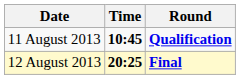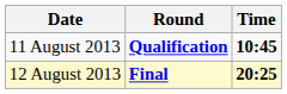 <table class="wikitable">
 <tr>
 <th>Date</th>
+<th>Round</th>
 <th>Time</th>
-<th>Round</th>
 </tr>
 <tr>
 <td>11 August 2013</td>
+<td><strong><a href='#'>Qualification</a></strong></td>
 <td><strong>10:45</strong></td>
-<td><strong><a href='#'>Qualification</a></strong></td>
 </tr>
 <tr style=background:lemonchiffon>
 <td>12 August 2013</td>
+<td><strong><a href='#'>Final</a></strong></td>
 <td><strong>20:25</strong></td>
-<td><strong><a href='#'>Final</a></strong></td>
 </tr>
 </table>
